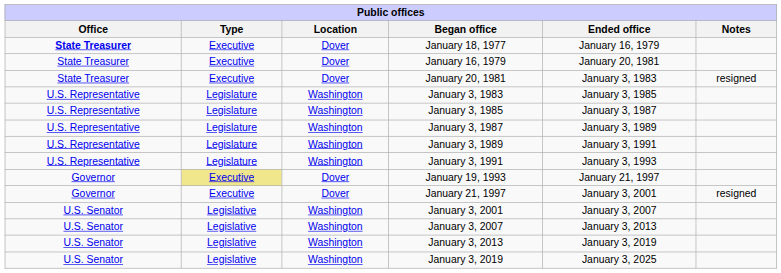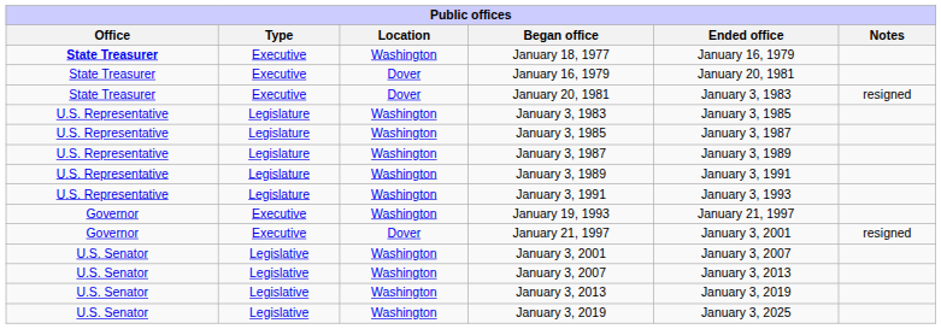 <table class="wikitable"  style="text-align:center; width:94%; margin:auto;">
 <tr style="background:#ccc;">
 <th colspan="7" style="background:#ccf;">Public offices</th>
 </tr>
 <tr>
 <th>Office</th>
 <th>Type</th>
 <th>Location</th>
 <th>Began office</th>
 <th>Ended office</th>
 <th>Notes</th>
 </tr>
 <tr>
 <td><strong><a href='#'>State Treasurer</a></strong></td>
 <td><a href='#'>Executive</a></td>
-<td><a href='#'>Dover</a></td>
+<td><a href='#'>Washington</a></td>
 <td>January 18, 1977</td>
 <td>January 16, 1979</td>
 <td></td>
 </tr>
 <tr>
 <td><a href='#'>State Treasurer</a></td>
 <td><a href='#'>Executive</a></td>
 <td><a href='#'>Dover</a></td>
 <td>January 16, 1979</td>
 <td>January 20, 1981</td>
 <td></td>
 </tr>
 <tr>
 <td><a href='#'>State Treasurer</a></td>
 <td><a href='#'>Executive</a></td>
 <td><a href='#'>Dover</a></td>
 <td>January 20, 1981</td>
 <td>January 3, 1983</td>
 <td>resigned</td>
 </tr>
 <tr>
 <td><a href='#'>U.S. Representative</a></td>
 <td><a href='#'>Legislature</a></td>
 <td><a href='#'>Washington</a></td>
 <td>January 3, 1983</td>
 <td>January 3, 1985</td>
 <td></td>
 </tr>
 <tr>
 <td><a href='#'>U.S. Representative</a></td>
 <td><a href='#'>Legislature</a></td>
 <td><a href='#'>Washington</a></td>
 <td>January 3, 1985</td>
 <td>January 3, 1987</td>
 <td></td>
 </tr>
 <tr>
 <td><a href='#'>U.S. Representative</a></td>
 <td><a href='#'>Legislature</a></td>
 <td><a href='#'>Washington</a></td>
 <td>January 3, 1987</td>
 <td>January 3, 1989</td>
 <td></td>
 </tr>
 <tr>
 <td><a href='#'>U.S. Representative</a></td>
 <td><a href='#'>Legislature</a></td>
 <td><a href='#'>Washington</a></td>
 <td>January 3, 1989</td>
 <td>January 3, 1991</td>
 <td></td>
 </tr>
 <tr>
 <td><a href='#'>U.S. Representative</a></td>
 <td><a href='#'>Legislature</a></td>
 <td><a href='#'>Washington</a></td>
 <td>January 3, 1991</td>
 <td>January 3, 1993</td>
 <td></td>
 </tr>
 <tr>
 <td><a href='#'>Governor</a></td>
-<td style="background: khaki;"><a href='#'>Executive</a></td>
-<td><a href='#'>Dover</a></td>
+<td><a href='#'>Executive</a></td>
+<td><a href='#'>Washington</a></td>
 <td>January 19, 1993</td>
 <td>January 21, 1997</td>
 <td></td>
 </tr>
 <tr>
 <td><a href='#'>Governor</a></td>
 <td><a href='#'>Executive</a></td>
 <td><a href='#'>Dover</a></td>
 <td>January 21, 1997</td>
 <td>January 3, 2001</td>
 <td>resigned</td>
 </tr>
 <tr>
 <td><a href='#'>U.S. Senator</a></td>
 <td><a href='#'>Legislative</a></td>
 <td><a href='#'>Washington</a></td>
 <td>January 3, 2001</td>
 <td>January 3, 2007</td>
 <td></td>
 </tr>
 <tr>
 <td><a href='#'>U.S. Senator</a></td>
 <td><a href='#'>Legislative</a></td>
 <td><a href='#'>Washington</a></td>
 <td>January 3, 2007</td>
 <td>January 3, 2013</td>
 <td></td>
 </tr>
 <tr>
 <td><a href='#'>U.S. Senator</a></td>
 <td><a href='#'>Legislative</a></td>
 <td><a href='#'>Washington</a></td>
 <td>January 3, 2013</td>
 <td>January 3, 2019</td>
 <td></td>
 </tr>
 <tr>
 <td><a href='#'>U.S. Senator</a></td>
 <td><a href='#'>Legislative</a></td>
 <td><a href='#'>Washington</a></td>
 <td>January 3, 2019</td>
 <td>January 3, 2025</td>
 <td></td>
 </tr>
 </table>
